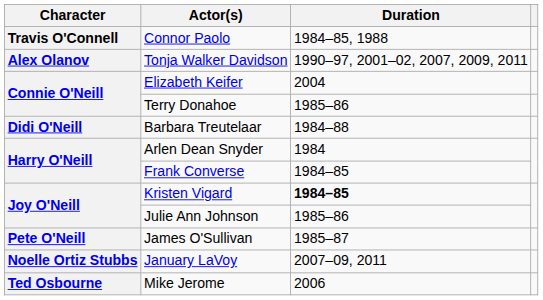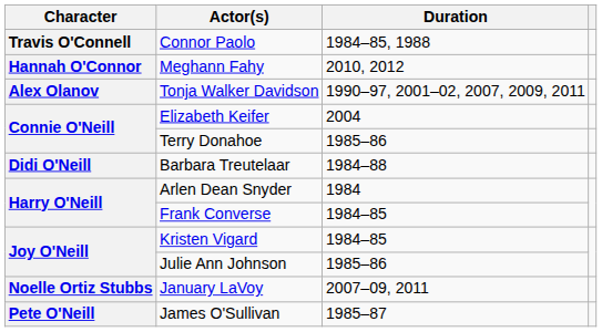 <table class="wikitable unsortable">
 <tr>
 <th scope=col>Character</th>
 <th scope=col>Actor(s)</th>
 <th scope=col>Duration</th>
 <th scope=col></th>
 </tr>
 <tr>
 <th scope=row style=text-align:left>Travis O'Connell</th>
 <td><a href='#'>Connor Paolo</a></td>
 <td>1984–85, 1988</td>
+<td></td>
+</tr>
+<tr>
+<th scope=row style=text-align:left><a href='#'>Hannah O'Connor</a></th>
+<td><a href='#'>Meghann Fahy</a></td>
+<td>2010, 2012</td>
 <td></td>
 </tr>
 <tr>
 <th scope=row style=text-align:left><a href='#'>Alex Olanov</a></th>
 <td><a href='#'>Tonja Walker Davidson</a></td>
 <td>1990–97, 2001–02, 2007, 2009, 2011</td>
 <td></td>
 </tr>
 <tr>
 <th scope=row style=text-align:left rowspan="2"><a href='#'>Connie O'Neill</a></th>
 <td><a href='#'>Elizabeth Keifer</a></td>
 <td>2004</td>
 <td></td>
 </tr>
 <tr>
 <td>Terry Donahoe</td>
 <td>1985–86</td>
 <td></td>
 </tr>
 <tr>
 <th scope=row style=text-align:left><a href='#'>Didi O'Neill</a></th>
 <td>Barbara Treutelaar</td>
 <td>1984–88</td>
 <td></td>
 </tr>
 <tr>
 <th scope=row style=text-align:left rowspan="2"><a href='#'>Harry O'Neill</a></th>
 <td>Arlen Dean Snyder</td>
 <td>1984</td>
 <td rowspan="2"></td>
 </tr>
 <tr>
 <td><a href='#'>Frank Converse</a></td>
 <td>1984–85</td>
 </tr>
 <tr>
 <th scope=row style=text-align:left rowspan="2"><a href='#'>Joy O'Neill</a></th>
 <td><a href='#'>Kristen Vigard</a></td>
-<td><strong>1984–85</strong></td>
+<td>1984–85</td>
 <td rowspan="2"></td>
 </tr>
 <tr>
 <td>Julie Ann Johnson</td>
 <td>1985–86</td>
-</tr>
-<tr>
-<th scope=row style=text-align:left><a href='#'>Pete O'Neill</a></th>
-<td>James O'Sullivan</td>
-<td>1985–87</td>
-<td></td>
 </tr>
 <tr>
 <th scope=row style=text-align:left><a href='#'>Noelle Ortiz Stubbs</a></th>
 <td><a href='#'>January LaVoy</a></td>
 <td>2007–09, 2011</td>
 <td></td>
 </tr>
 <tr>
-<th scope=row style=text-align:left><a href='#'>Ted Osbourne</a></th>
-<td>Mike Jerome</td>
-<td>2006</td>
+<th scope=row style=text-align:left><a href='#'>Pete O'Neill</a></th>
+<td>James O'Sullivan</td>
+<td>1985–87</td>
 <td></td>
 </tr>
 </table>
